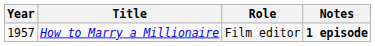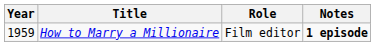 <table class="wikitable">
 <tr>
 <th>Year</th>
 <th>Title</th>
 <th>Role</th>
 <th>Notes</th>
 </tr>
 <tr>
-<td>1957</td>
+<td>1959</td>
 <td><em><a href='#'>How to Marry a Millionaire</a></em></td>
 <td>Film editor</td>
 <td><strong>1 episode</strong></td>
 </tr>
 </table>
